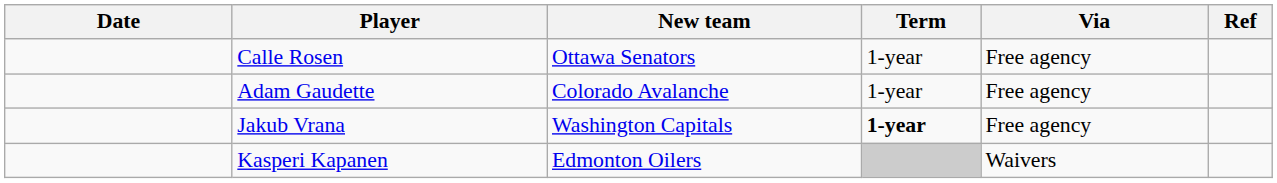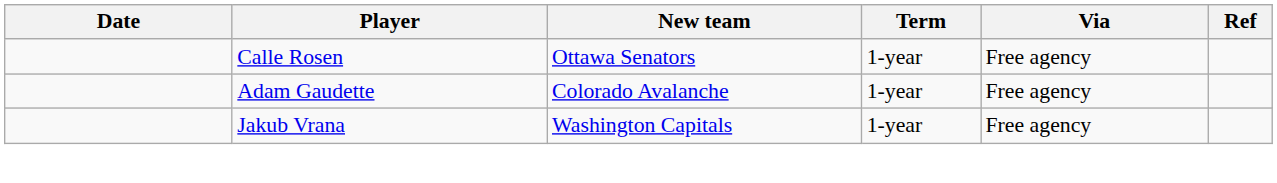 <table class="wikitable">
 <tr style="background:#ddd; text-align:center;">
 <th style="width: 10em;">Date</th>
 <th style="width: 14em;">Player</th>
 <th style="width: 14em;">New team</th>
 <th style="width: 5em;">Term</th>
 <th style="width: 10em;">Via</th>
 <th style="width: 2.5em;">Ref</th>
 </tr>
 <tr>
 <td></td>
 <td><a href='#'>Calle Rosen</a></td>
 <td><a href='#'>Ottawa Senators</a></td>
 <td>1-year</td>
 <td>Free agency</td>
 <td></td>
 </tr>
 <tr>
 <td></td>
 <td><a href='#'>Adam Gaudette</a></td>
 <td><a href='#'>Colorado Avalanche</a></td>
 <td>1-year</td>
 <td>Free agency</td>
 <td></td>
 </tr>
 <tr>
 <td></td>
 <td><a href='#'>Jakub Vrana</a></td>
 <td><a href='#'>Washington Capitals</a></td>
-<td><strong>1-year</strong></td>
+<td>1-year</td>
 <td>Free agency</td>
 <td></td>
 </tr>
-<tr>
-<td></td>
-<td><a href='#'>Kasperi Kapanen</a></td>
-<td><a href='#'>Edmonton Oilers</a></td>
-<td style="background:#ccc;"></td>
-<td>Waivers</td>
-<td></td>
-</tr>
 </table>
